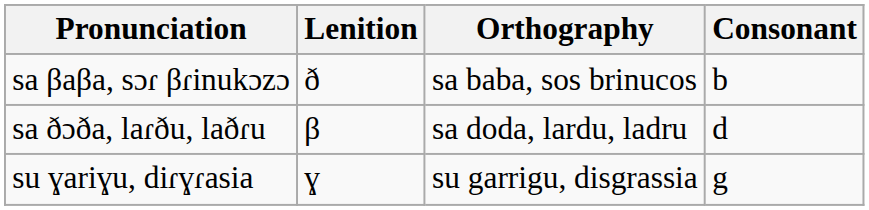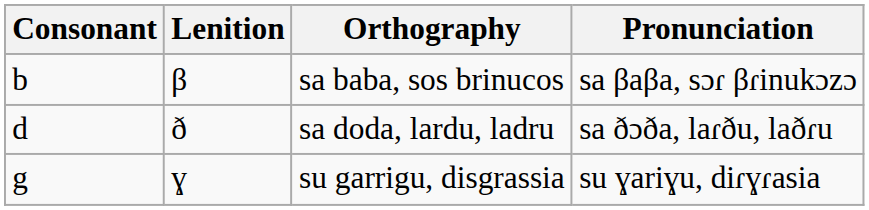 <table class="wikitable">
 <tr>
-<th>Pronunciation</th>
+<th>Consonant</th>
 <th>Lenition</th>
 <th>Orthography</th>
-<th>Consonant</th>
+<th>Pronunciation</th>
 </tr>
 <tr>
+<td>b</td>
+<td>β</td>
+<td>sa baba, sos brinucos</td>
 <td>sa βaβa, sɔɾ βɾinukɔzɔ</td>
-<td>ð</td>
-<td>sa baba, sos brinucos</td>
-<td>b</td>
 </tr>
 <tr>
+<td>d</td>
+<td>ð</td>
+<td>sa doda, lardu, ladru</td>
 <td>sa ðɔða, laɾðu, laðɾu</td>
-<td>β</td>
-<td>sa doda, lardu, ladru</td>
-<td>d</td>
 </tr>
 <tr>
-<td>su ɣariɣu, diɾɣɾasia</td>
+<td>g</td>
 <td>ɣ</td>
 <td>su garrigu, disgrassia</td>
-<td>g</td>
+<td>su ɣariɣu, diɾɣɾasia</td>
 </tr>
 </table>
